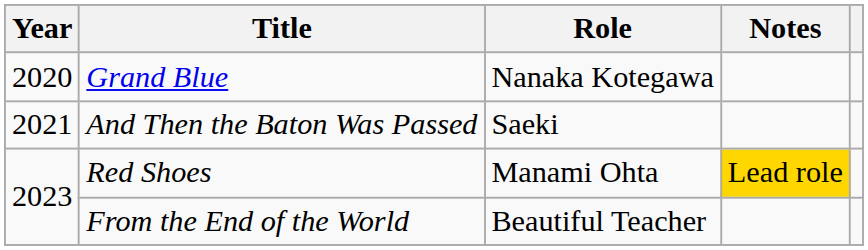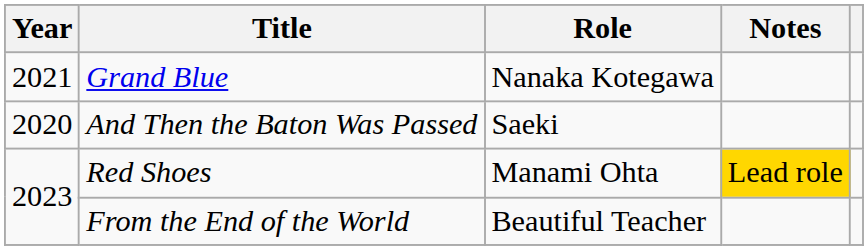 <table class="wikitable sortable">
 <tr>
 <th>Year</th>
 <th>Title</th>
 <th>Role</th>
 <th>Notes</th>
 <th class="unsortable"></th>
 </tr>
 <tr>
-<td>2020</td>
+<td>2021</td>
 <td><em><a href='#'>Grand Blue</a></em></td>
 <td>Nanaka Kotegawa</td>
 <td></td>
 <td></td>
 </tr>
 <tr>
-<td>2021</td>
+<td>2020</td>
 <td><em>And Then the Baton Was Passed</em></td>
 <td>Saeki</td>
 <td></td>
 <td></td>
 </tr>
 <tr>
 <td rowspan="2">2023</td>
 <td><em>Red Shoes</em></td>
 <td>Manami Ohta</td>
 <td style="background: gold;">Lead role</td>
 <td></td>
 </tr>
 <tr>
 <td><em>From the End of the World</em></td>
 <td>Beautiful Teacher</td>
 <td></td>
 <td></td>
 </tr>
 </table>
